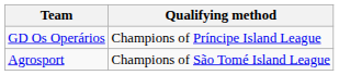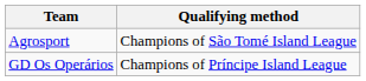 <table class="wikitable sortable">
 <tr>
 <th>Team</th>
 <th>Qualifying method</th>
 </tr>
 <tr>
+<td><a href='#'>Agrosport</a></td>
+<td>Champions of <a href='#'>São Tomé Island League</a></td>
+</tr>
+<tr>
 <td><a href='#'>GD Os Operários</a></td>
 <td>Champions of <a href='#'>Príncipe Island League</a></td>
 </tr>
-<tr>
-<td><a href='#'>Agrosport</a></td>
-<td>Champions of <a href='#'>São Tomé Island League</a></td>
-</tr>
 </table>
